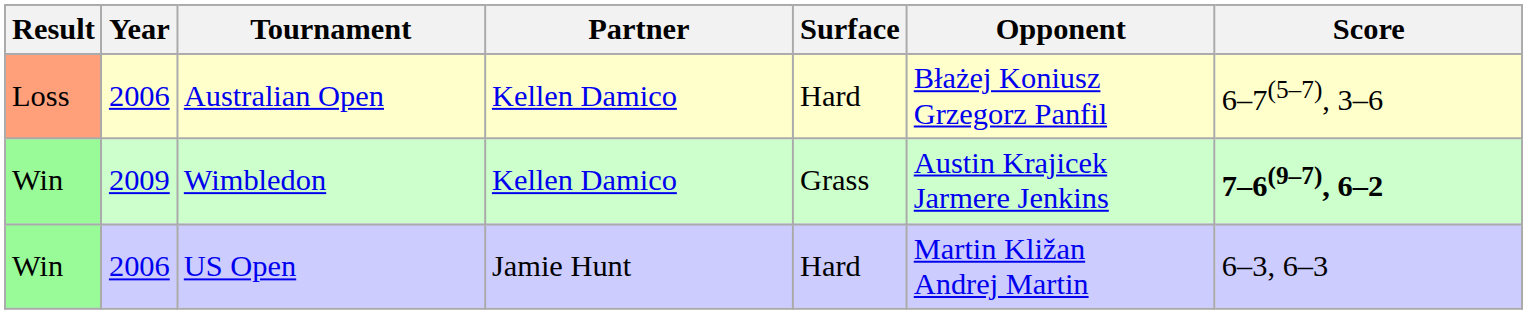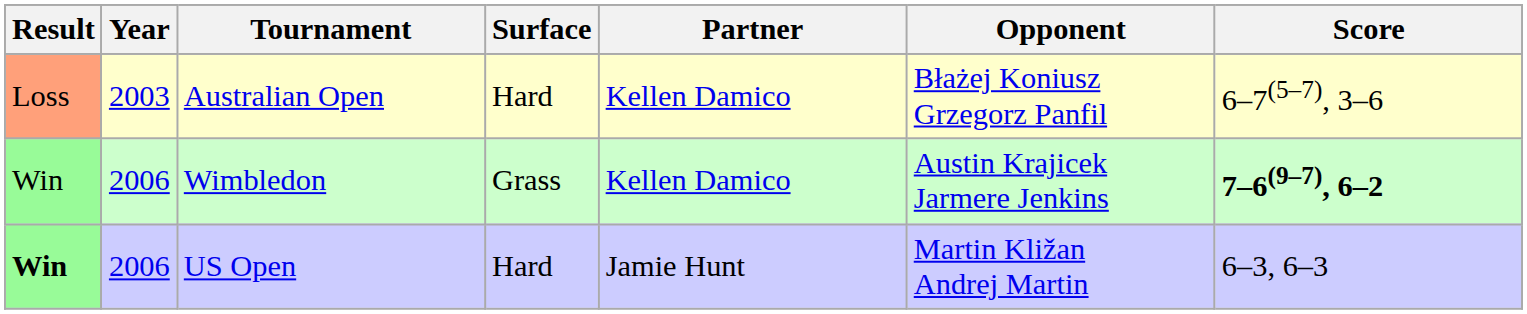 <table class="sortable wikitable" style=font-size:97%>
 <tr>
 <th>Result</th>
 <th>Year</th>
 <th width=150>Tournament</th>
+<th>Surface</th>
 <th width=150>Partner</th>
-<th>Surface</th>
 <th width=150>Opponent</th>
 <th width=150>Score</th>
 </tr>
 <tr style="background:#ffc;">
 <td bgcolor=FFA07A>Loss</td>
-<td><a href='#'>2006</a></td>
+<td><a href='#'>2003</a></td>
 <td><a href='#'>Australian Open</a></td>
+<td>Hard</td>
 <td> <a href='#'>Kellen Damico</a></td>
-<td>Hard</td>
 <td> <a href='#'>Błażej Koniusz</a><br> <a href='#'>Grzegorz Panfil</a></td>
 <td>6–7<sup>(5–7)</sup>, 3–6</td>
 </tr>
 <tr style="background:#CCFFCC;">
 <td bgcolor=98fb98>Win</td>
-<td><a href='#'>2009</a></td>
+<td><a href='#'>2006</a></td>
 <td><a href='#'>Wimbledon</a></td>
+<td>Grass</td>
 <td> <a href='#'>Kellen Damico</a></td>
-<td>Grass</td>
 <td> <a href='#'>Austin Krajicek</a> <br>  <a href='#'>Jarmere Jenkins</a></td>
 <td><strong>7–6<sup>(9–7)</sup>, 6–2</strong></td>
 </tr>
 <tr style="background:#ccccff;">
-<td bgcolor=98fb98>Win</td>
+<td bgcolor=98fb98><strong>Win</strong></td>
 <td><a href='#'>2006</a></td>
 <td><a href='#'>US Open</a></td>
+<td>Hard</td>
 <td> Jamie Hunt</td>
-<td>Hard</td>
 <td> <a href='#'>Martin Kližan</a> <br>  <a href='#'>Andrej Martin</a></td>
 <td>6–3, 6–3</td>
 </tr>
 </table>
